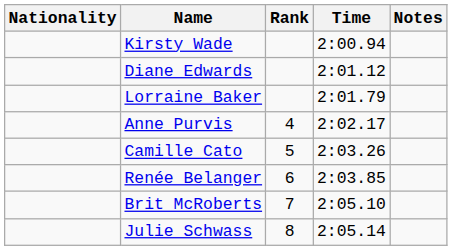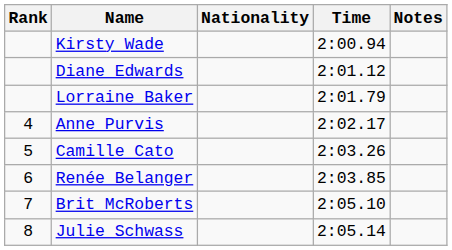 <table class="wikitable sortable" style=" text-align:center">
 <tr>
+<th>Rank</th>
+<th>Name</th>
 <th>Nationality</th>
-<th>Name</th>
-<th>Rank</th>
 <th>Time</th>
 <th>Notes</th>
 </tr>
 <tr>
+<td></td>
+<td align=left><a href='#'>Kirsty Wade</a></td>
 <td align=left></td>
-<td align=left><a href='#'>Kirsty Wade</a></td>
-<td></td>
 <td>2:00.94</td>
 <td></td>
 </tr>
 <tr>
+<td></td>
+<td align=left><a href='#'>Diane Edwards</a></td>
 <td align=left></td>
-<td align=left><a href='#'>Diane Edwards</a></td>
-<td></td>
 <td>2:01.12</td>
 <td></td>
 </tr>
 <tr>
+<td></td>
+<td align=left><a href='#'>Lorraine Baker</a></td>
 <td align=left></td>
-<td align=left><a href='#'>Lorraine Baker</a></td>
-<td></td>
 <td>2:01.79</td>
 <td></td>
 </tr>
 <tr>
+<td>4</td>
+<td align=left><a href='#'>Anne Purvis</a></td>
 <td align=left></td>
-<td align=left><a href='#'>Anne Purvis</a></td>
-<td>4</td>
 <td>2:02.17</td>
 <td></td>
 </tr>
 <tr>
+<td>5</td>
+<td align=left><a href='#'>Camille Cato</a></td>
 <td align=left></td>
-<td align=left><a href='#'>Camille Cato</a></td>
-<td>5</td>
 <td>2:03.26</td>
 <td></td>
 </tr>
 <tr>
+<td>6</td>
+<td align=left><a href='#'>Renée Belanger</a></td>
 <td align=left></td>
-<td align=left><a href='#'>Renée Belanger</a></td>
-<td>6</td>
 <td>2:03.85</td>
 <td></td>
 </tr>
 <tr>
+<td>7</td>
+<td align=left><a href='#'>Brit McRoberts</a></td>
 <td align=left></td>
-<td align=left><a href='#'>Brit McRoberts</a></td>
-<td>7</td>
 <td>2:05.10</td>
 <td></td>
 </tr>
 <tr>
+<td>8</td>
+<td align=left><a href='#'>Julie Schwass</a></td>
 <td align=left></td>
-<td align=left><a href='#'>Julie Schwass</a></td>
-<td>8</td>
 <td>2:05.14</td>
 <td></td>
 </tr>
 </table>
